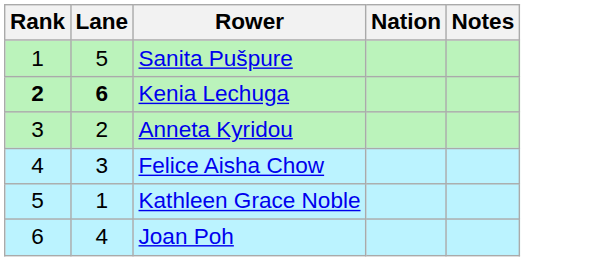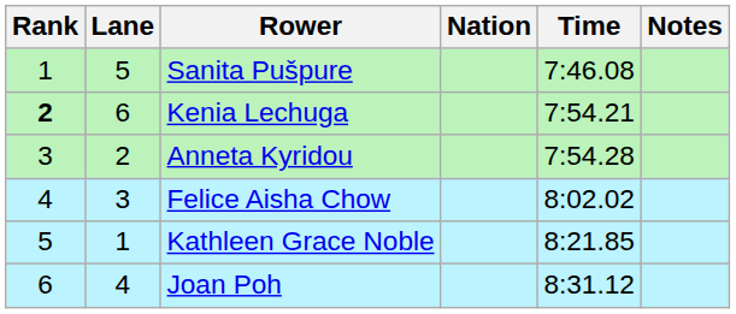 <table class="wikitable sortable" style="text-align:center">
 <tr>
 <th>Rank</th>
 <th>Lane</th>
 <th>Rower</th>
 <th>Nation</th>
+<th>Time</th>
 <th>Notes</th>
 </tr>
 <tr bgcolor=bbf3bb>
 <td>1</td>
 <td>5</td>
 <td align="left"><a href='#'>Sanita Pušpure</a></td>
 <td align="left"></td>
+<td>7:46.08</td>
 <td></td>
 </tr>
 <tr bgcolor=bbf3bb>
 <td><strong>2</strong></td>
-<td><strong>6</strong></td>
+<td>6</td>
 <td align="left"><a href='#'>Kenia Lechuga</a></td>
 <td align="left"></td>
+<td>7:54.21</td>
 <td></td>
 </tr>
 <tr bgcolor=bbf3bb>
 <td>3</td>
 <td>2</td>
 <td align="left"><a href='#'>Anneta Kyridou</a></td>
 <td align="left"></td>
+<td>7:54.28</td>
 <td></td>
 </tr>
 <tr bgcolor=bbf3ff>
 <td>4</td>
 <td>3</td>
 <td align="left"><a href='#'>Felice Aisha Chow</a></td>
 <td align="left"></td>
+<td>8:02.02</td>
 <td></td>
 </tr>
 <tr bgcolor=bbf3ff>
 <td>5</td>
 <td>1</td>
 <td align="left"><a href='#'>Kathleen Grace Noble</a></td>
 <td align="left"></td>
+<td>8:21.85</td>
 <td></td>
 </tr>
 <tr bgcolor=bbf3ff>
 <td>6</td>
 <td>4</td>
 <td align="left"><a href='#'>Joan Poh</a></td>
 <td align="left"></td>
+<td>8:31.12</td>
 <td></td>
 </tr>
 </table>
